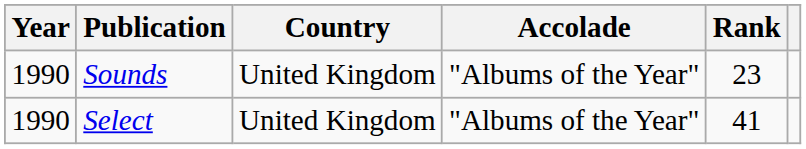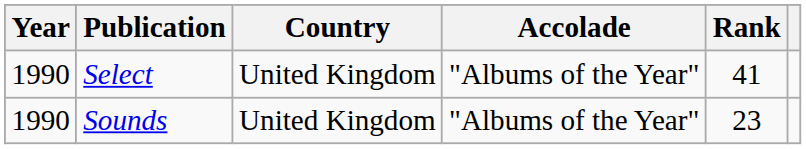 <table class="wikitable sortable" style="margin:0em 1em 1em 0pt">
 <tr>
 <th>Year</th>
 <th>Publication</th>
 <th>Country</th>
 <th>Accolade</th>
 <th>Rank</th>
 <th class=unsortable></th>
 </tr>
 <tr>
 <td align=center>1990</td>
+<td><em><a href='#'>Select</a></em></td>
+<td>United Kingdom</td>
+<td>"Albums of the Year"</td>
+<td align=center>41</td>
+<td></td>
+</tr>
+<tr>
+<td align=center>1990</td>
 <td><em><a href='#'>Sounds</a></em></td>
 <td>United Kingdom</td>
 <td>"Albums of the Year"</td>
 <td align=center>23</td>
 <td></td>
 </tr>
-<tr>
-<td align=center>1990</td>
-<td><em><a href='#'>Select</a></em></td>
-<td>United Kingdom</td>
-<td>"Albums of the Year"</td>
-<td align=center>41</td>
-<td></td>
-</tr>
 </table>
